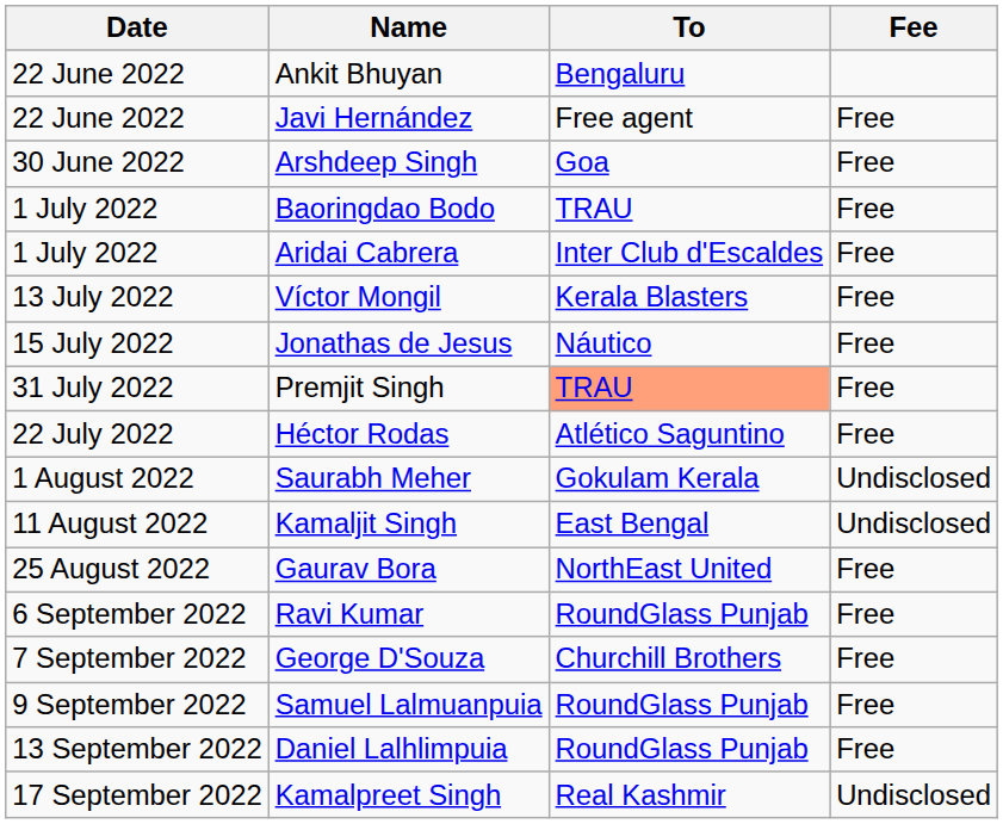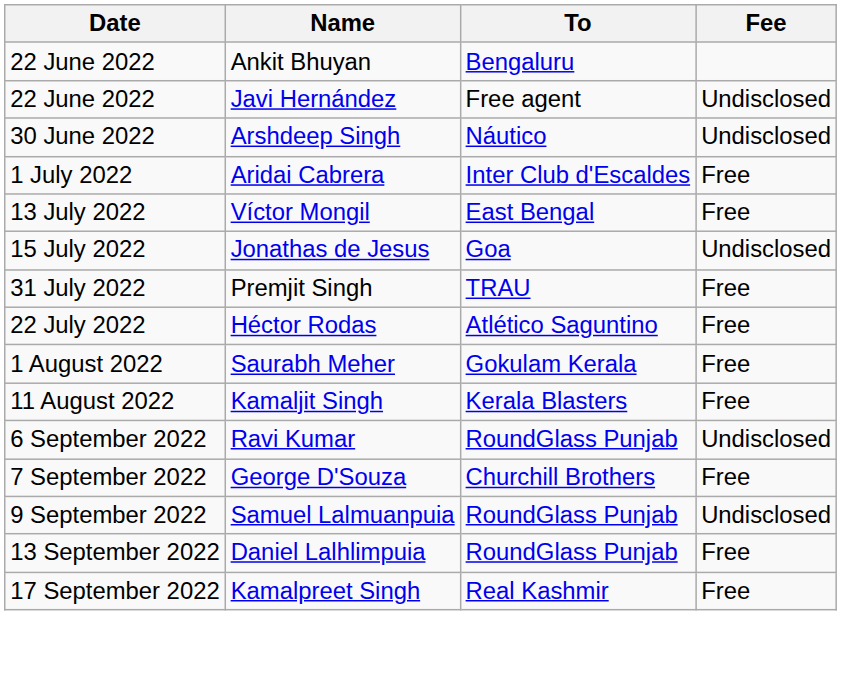 <table class="wikitable sortable plainrowheaders" style="text-align:center; text-align:left">
 <tr>
 <th>Date</th>
 <th>Name</th>
 <th>To</th>
 <th>Fee</th>
 </tr>
 <tr>
 <td>22 June 2022</td>
 <td> Ankit Bhuyan</td>
 <td> <a href='#'>Bengaluru</a></td>
 <td></td>
 </tr>
 <tr>
 <td>22 June 2022</td>
 <td> <a href='#'>Javi Hernández</a></td>
 <td>Free agent</td>
-<td>Free</td>
+<td>Undisclosed</td>
 </tr>
 <tr>
 <td>30 June 2022</td>
 <td> <a href='#'>Arshdeep Singh</a></td>
-<td> <a href='#'>Goa</a></td>
-<td>Free</td>
-</tr>
-<tr>
-<td>1 July 2022</td>
-<td> <a href='#'>Baoringdao Bodo</a></td>
-<td> <a href='#'>TRAU</a></td>
-<td>Free</td>
+<td> <a href='#'>Náutico</a></td>
+<td>Undisclosed</td>
 </tr>
 <tr>
 <td>1 July 2022</td>
 <td> <a href='#'>Aridai Cabrera</a></td>
 <td> <a href='#'>Inter Club d'Escaldes</a></td>
 <td>Free</td>
 </tr>
 <tr>
 <td>13 July 2022</td>
 <td> <a href='#'>Víctor Mongil</a></td>
-<td> <a href='#'>Kerala Blasters</a></td>
+<td> <a href='#'>East Bengal</a></td>
 <td>Free</td>
 </tr>
 <tr>
 <td>15 July 2022</td>
 <td> <a href='#'>Jonathas de Jesus</a></td>
-<td> <a href='#'>Náutico</a></td>
-<td>Free</td>
+<td> <a href='#'>Goa</a></td>
+<td>Undisclosed</td>
 </tr>
 <tr>
 <td>31 July 2022</td>
 <td> Premjit Singh</td>
-<td style="background: lightsalmon;"> <a href='#'>TRAU</a></td>
+<td> <a href='#'>TRAU</a></td>
 <td>Free</td>
 </tr>
 <tr>
 <td>22 July 2022</td>
 <td> <a href='#'>Héctor Rodas</a></td>
 <td> <a href='#'>Atlético Saguntino</a></td>
 <td>Free</td>
 </tr>
 <tr>
 <td>1 August 2022</td>
 <td> <a href='#'>Saurabh Meher</a></td>
 <td> <a href='#'>Gokulam Kerala</a></td>
-<td>Undisclosed</td>
+<td>Free</td>
 </tr>
 <tr>
 <td>11 August 2022</td>
 <td> <a href='#'>Kamaljit Singh</a></td>
-<td> <a href='#'>East Bengal</a></td>
-<td>Undisclosed</td>
-</tr>
-<tr>
-<td>25 August 2022</td>
-<td> <a href='#'>Gaurav Bora</a></td>
-<td> <a href='#'>NorthEast United</a></td>
+<td> <a href='#'>Kerala Blasters</a></td>
 <td>Free</td>
 </tr>
 <tr>
 <td>6 September 2022</td>
 <td> <a href='#'>Ravi Kumar</a></td>
 <td> <a href='#'>RoundGlass Punjab</a></td>
-<td>Free</td>
+<td>Undisclosed</td>
 </tr>
 <tr>
 <td>7 September 2022</td>
 <td> <a href='#'>George D'Souza</a></td>
 <td> <a href='#'>Churchill Brothers</a></td>
 <td>Free</td>
 </tr>
 <tr>
 <td>9 September 2022</td>
 <td> <a href='#'>Samuel Lalmuanpuia</a></td>
 <td> <a href='#'>RoundGlass Punjab</a></td>
-<td>Free</td>
+<td>Undisclosed</td>
 </tr>
 <tr>
 <td>13 September 2022</td>
 <td> <a href='#'>Daniel Lalhlimpuia</a></td>
 <td> <a href='#'>RoundGlass Punjab</a></td>
 <td>Free</td>
 </tr>
 <tr>
 <td>17 September 2022</td>
 <td> <a href='#'>Kamalpreet Singh</a></td>
 <td> <a href='#'>Real Kashmir</a></td>
-<td>Undisclosed</td>
+<td>Free</td>
 </tr>
 </table>
